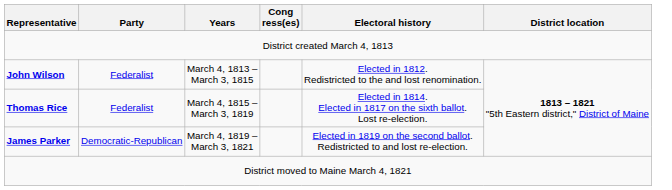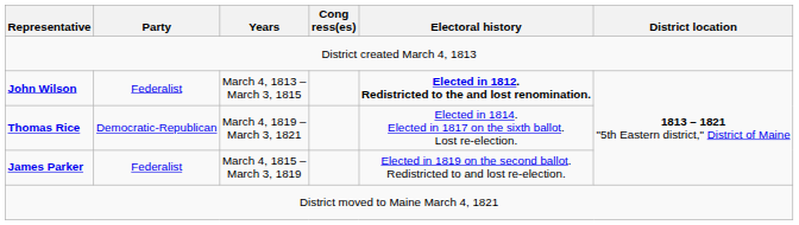 <table class=wikitable style="text-align:center">
 <tr valign=bottom>
 <th>Representative</th>
 <th>Party</th>
 <th>Years</th>
 <th>Cong<br>ress(es)</th>
 <th>Electoral history</th>
 <th>District location</th>
 </tr>
 <tr style="height:3em">
 <td colspan="6">District created March 4, 1813</td>
 </tr>
 <tr style="height:3em">
 <td align=left><strong><a href='#'>John Wilson</a></strong><br></td>
 <td><a href='#'>Federalist</a></td>
 <td nowrap>March 4, 1813 –<br>March 3, 1815</td>
 <td></td>
-<td><a href='#'>Elected in 1812</a>.<br>Redistricted to the  and lost renomination.</td>
+<td><strong><a href='#'>Elected in 1812</a>.<br>Redistricted to the  and lost renomination.</strong></td>
 <td rowspan=3><strong>1813 – 1821</strong><br>"5th Eastern district," <a href='#'>District of Maine</a></td>
 </tr>
 <tr style="height:3em">
 <td align=left><strong><a href='#'>Thomas Rice</a></strong><br></td>
-<td><a href='#'>Federalist</a></td>
-<td nowrap>March 4, 1815 –<br>March 3, 1819</td>
+<td><a href='#'>Democratic-Republican</a></td>
+<td nowrap>March 4, 1819 –<br>March 3, 1821</td>
 <td></td>
 <td><a href='#'>Elected in 1814</a>.<br><a href='#'>Elected in 1817 on the sixth ballot</a>.<br>Lost re-election.</td>
 </tr>
 <tr style="height:3em">
 <td align=left><strong><a href='#'>James Parker</a></strong><br></td>
-<td><a href='#'>Democratic-Republican</a></td>
-<td nowrap>March 4, 1819 –<br>March 3, 1821</td>
+<td><a href='#'>Federalist</a></td>
+<td nowrap>March 4, 1815 –<br>March 3, 1819</td>
 <td></td>
 <td><a href='#'>Elected in 1819 on the second ballot</a>.<br>Redistricted to  and lost re-election.</td>
 </tr>
 <tr style="height:3em">
 <td colspan="6">District moved to Maine March 4, 1821</td>
 </tr>
 </table>
